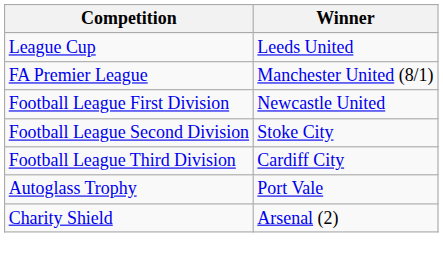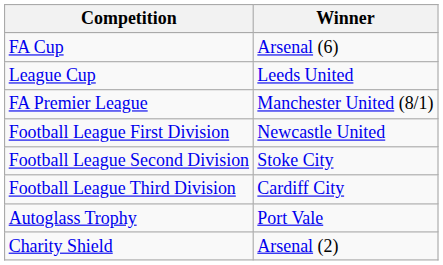 <table class="wikitable">
 <tr>
 <th>Competition</th>
 <th>Winner</th>
+</tr>
+<tr>
+<td><a href='#'>FA Cup</a></td>
+<td><a href='#'>Arsenal</a> (6)</td>
 </tr>
 <tr>
 <td><a href='#'>League Cup</a></td>
 <td><a href='#'>Leeds United</a></td>
 </tr>
 <tr>
 <td><a href='#'>FA Premier League</a></td>
 <td><a href='#'>Manchester United</a> (8/1)</td>
 </tr>
 <tr>
 <td><a href='#'>Football League First Division</a></td>
 <td><a href='#'>Newcastle United</a></td>
 </tr>
 <tr>
 <td><a href='#'>Football League Second Division</a></td>
 <td><a href='#'>Stoke City</a></td>
 </tr>
 <tr>
 <td><a href='#'>Football League Third Division</a></td>
 <td><a href='#'>Cardiff City</a></td>
 </tr>
 <tr>
 <td><a href='#'>Autoglass Trophy</a></td>
 <td><a href='#'>Port Vale</a></td>
 </tr>
 <tr>
 <td><a href='#'>Charity Shield</a></td>
 <td><a href='#'>Arsenal</a> (2)</td>
 </tr>
 </table>
